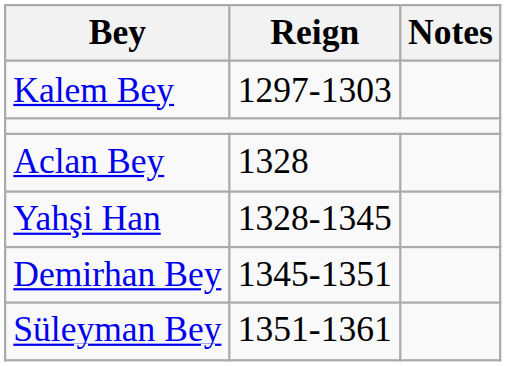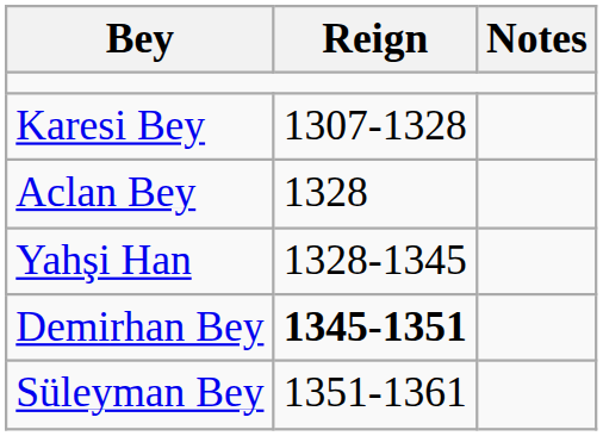 <table class="wikitable">
 <tr>
 <th>Bey</th>
 <th>Reign</th>
 <th>Notes</th>
 </tr>
 <tr>
-<td><a href='#'>Kalem Bey</a></td>
-<td>1297-1303</td>
-<td></td>
+<td colspan=3></td>
 </tr>
 <tr>
-<td colspan=3></td>
+<td><a href='#'>Karesi Bey</a></td>
+<td>1307-1328</td>
+<td></td>
 </tr>
 <tr>
 <td><a href='#'>Aclan Bey</a></td>
 <td>1328</td>
 <td></td>
 </tr>
 <tr>
 <td><a href='#'>Yahşi Han</a></td>
 <td>1328-1345</td>
 <td></td>
 </tr>
 <tr>
 <td><a href='#'>Demirhan Bey</a></td>
-<td>1345-1351</td>
+<td><strong>1345-1351</strong></td>
 <td></td>
 </tr>
 <tr>
 <td><a href='#'>Süleyman Bey</a></td>
 <td>1351-1361</td>
 <td></td>
 </tr>
 </table>
